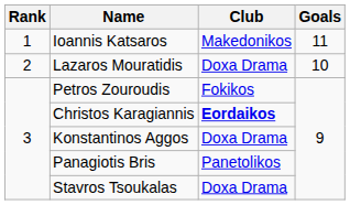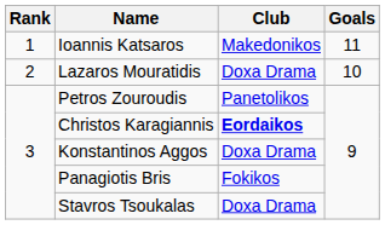 <table class="wikitable" style="text-align:center">
 <tr>
 <th>Rank</th>
 <th>Name</th>
 <th>Club</th>
 <th>Goals</th>
 </tr>
 <tr>
 <td rowspan="1">1</td>
 <td align="left"> Ioannis Katsaros</td>
 <td align="left"><a href='#'>Makedonikos</a></td>
 <td>11</td>
 </tr>
 <tr>
 <td rowspan="1">2</td>
 <td align="left"> Lazaros Mouratidis</td>
 <td align="left"><a href='#'>Doxa Drama</a></td>
 <td>10</td>
 </tr>
 <tr>
 <td rowspan="5">3</td>
 <td align="left"> Petros Zouroudis</td>
-<td align="left"><a href='#'>Fokikos</a></td>
+<td align="left"><a href='#'>Panetolikos</a></td>
 <td rowspan="5">9</td>
 </tr>
 <tr>
 <td align="left"> Christos Karagiannis</td>
 <td align="left"><strong><a href='#'>Eordaikos</a></strong></td>
 </tr>
 <tr>
 <td align="left"> Konstantinos Aggos</td>
 <td align="left"><a href='#'>Doxa Drama</a></td>
 </tr>
 <tr>
 <td align="left"> Panagiotis Bris</td>
-<td align="left"><a href='#'>Panetolikos</a></td>
+<td align="left"><a href='#'>Fokikos</a></td>
 </tr>
 <tr>
 <td align="left"> Stavros Tsoukalas</td>
 <td align="left"><a href='#'>Doxa Drama</a></td>
 </tr>
 </table>
